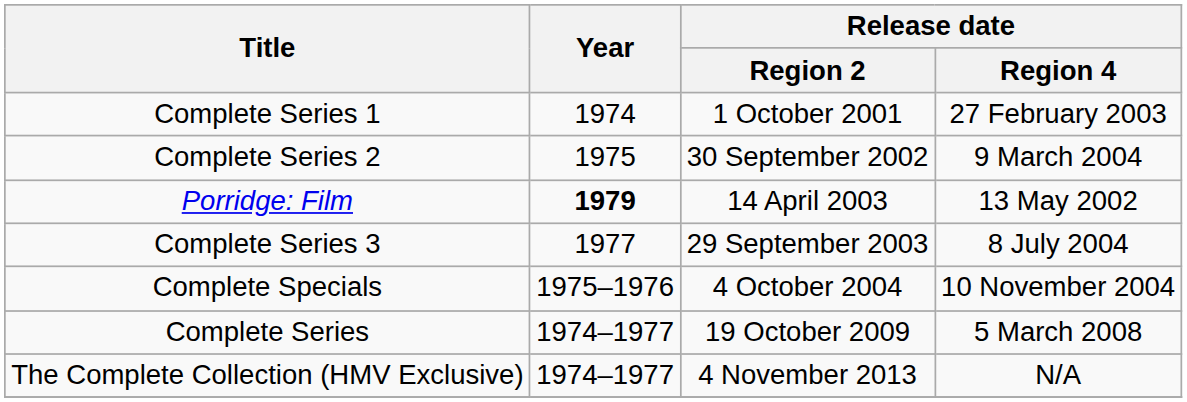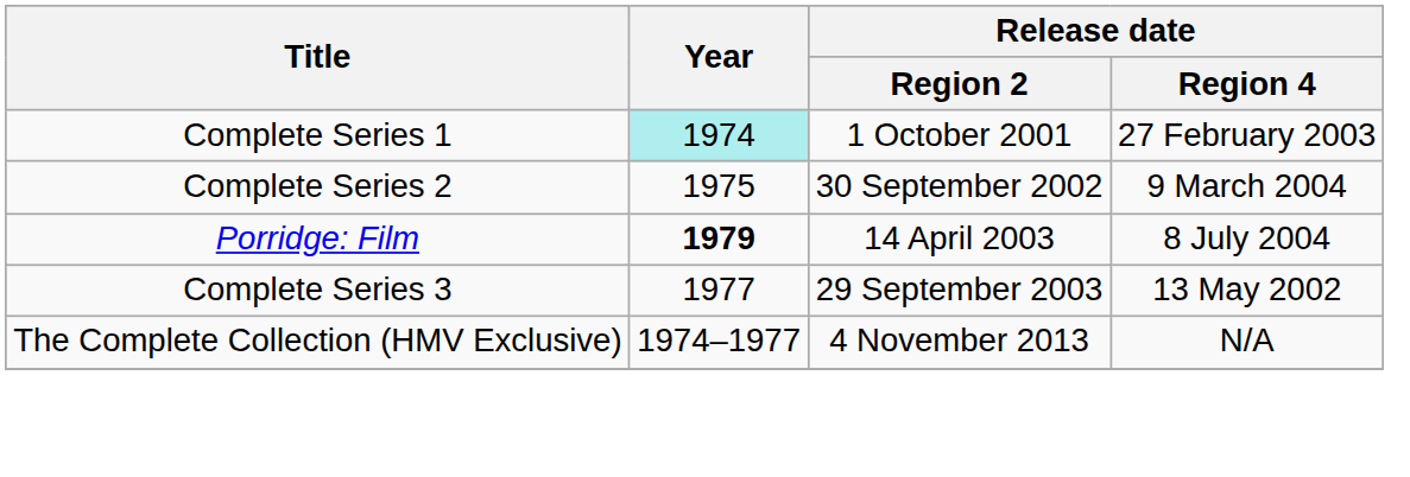 <table class="wikitable" style="text-align:center;">
 <tr>
 <th rowspan="2">Title</th>
 <th rowspan="2">Year</th>
 <th colspan="2">Release date</th>
 </tr>
 <tr>
 <th>Region 2</th>
 <th>Region 4</th>
 </tr>
 <tr>
 <td>Complete Series 1</td>
-<td>1974</td>
+<td style="background: paleturquoise;">1974</td>
 <td>1 October 2001</td>
 <td>27 February 2003</td>
 </tr>
 <tr>
 <td>Complete Series 2</td>
 <td>1975</td>
 <td>30 September 2002</td>
 <td>9 March 2004</td>
 </tr>
 <tr>
 <td><em><a href='#'>Porridge: Film</a></em></td>
 <td><strong>1979</strong></td>
 <td>14 April 2003</td>
-<td>13 May 2002</td>
+<td>8 July 2004</td>
 </tr>
 <tr>
 <td>Complete Series 3</td>
 <td>1977</td>
 <td>29 September 2003</td>
-<td>8 July 2004</td>
-</tr>
-<tr>
-<td>Complete Specials</td>
-<td>1975–1976</td>
-<td>4 October 2004</td>
-<td>10 November 2004</td>
-</tr>
-<tr>
-<td>Complete Series</td>
-<td>1974–1977</td>
-<td>19 October 2009</td>
-<td>5 March 2008</td>
+<td>13 May 2002</td>
 </tr>
 <tr>
 <td>The Complete Collection (HMV Exclusive)</td>
 <td>1974–1977</td>
 <td>4 November 2013</td>
 <td>N/A</td>
 </tr>
 <tr>
 </tr>
 </table>
